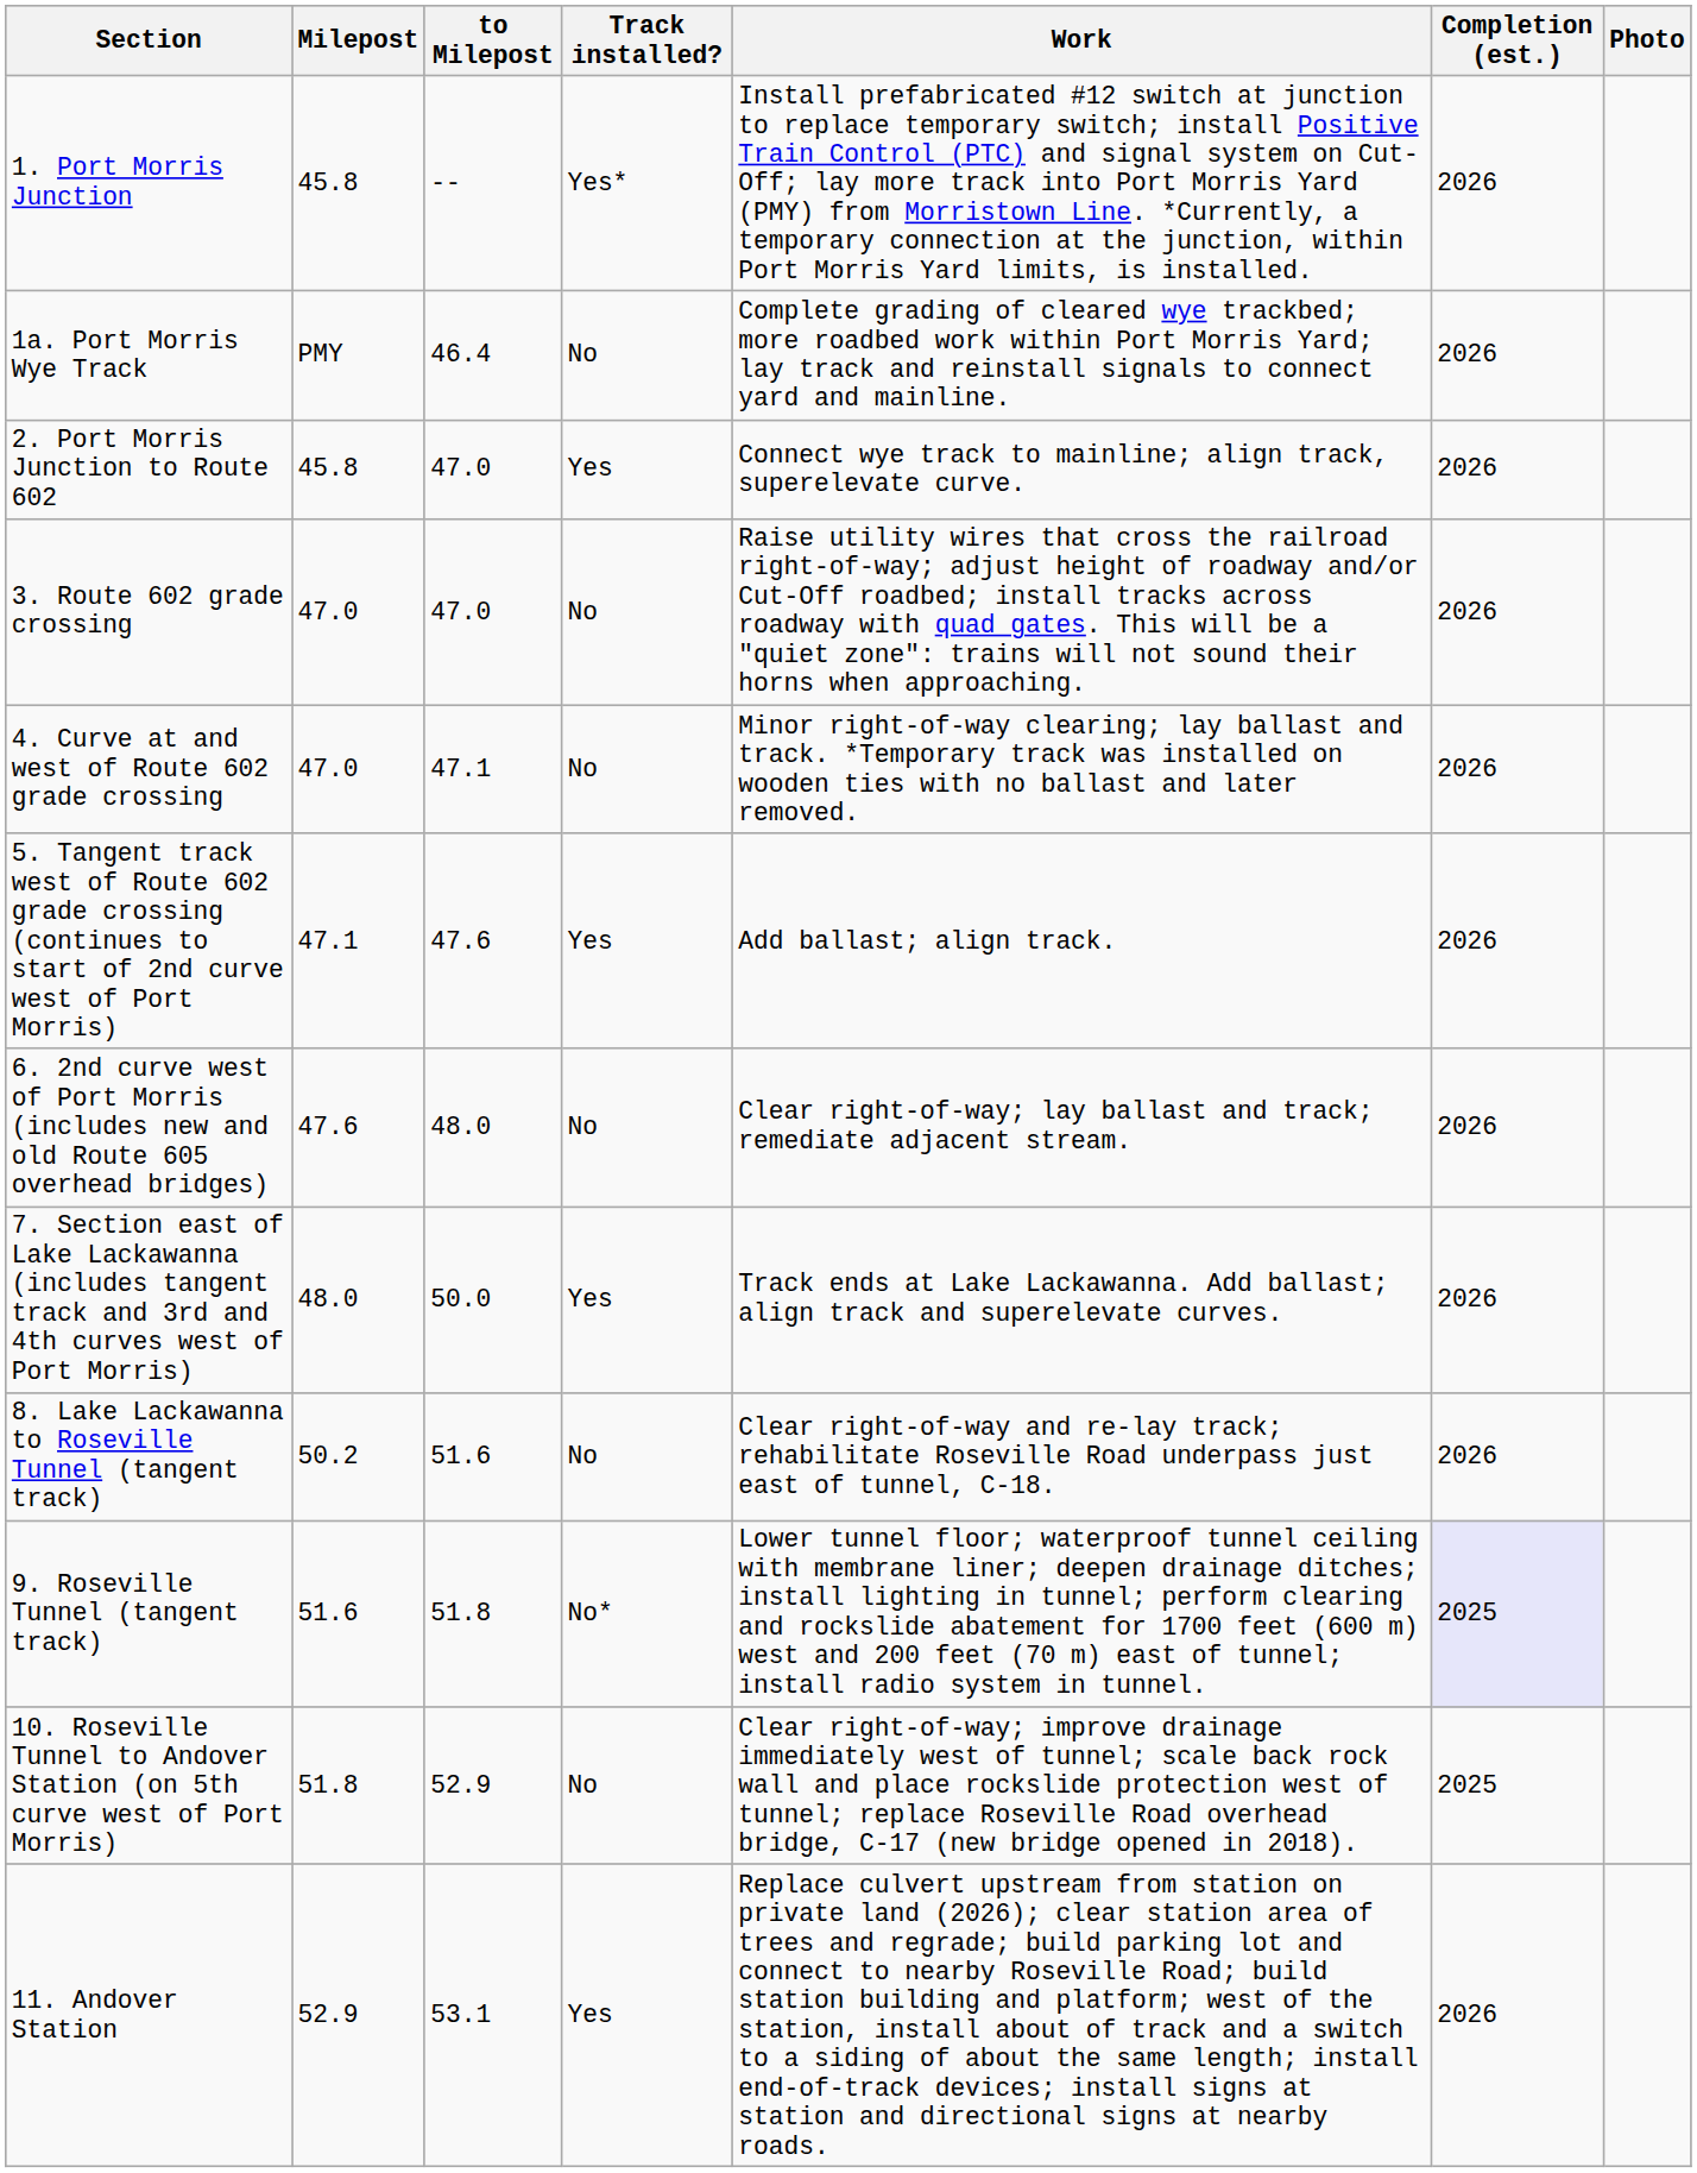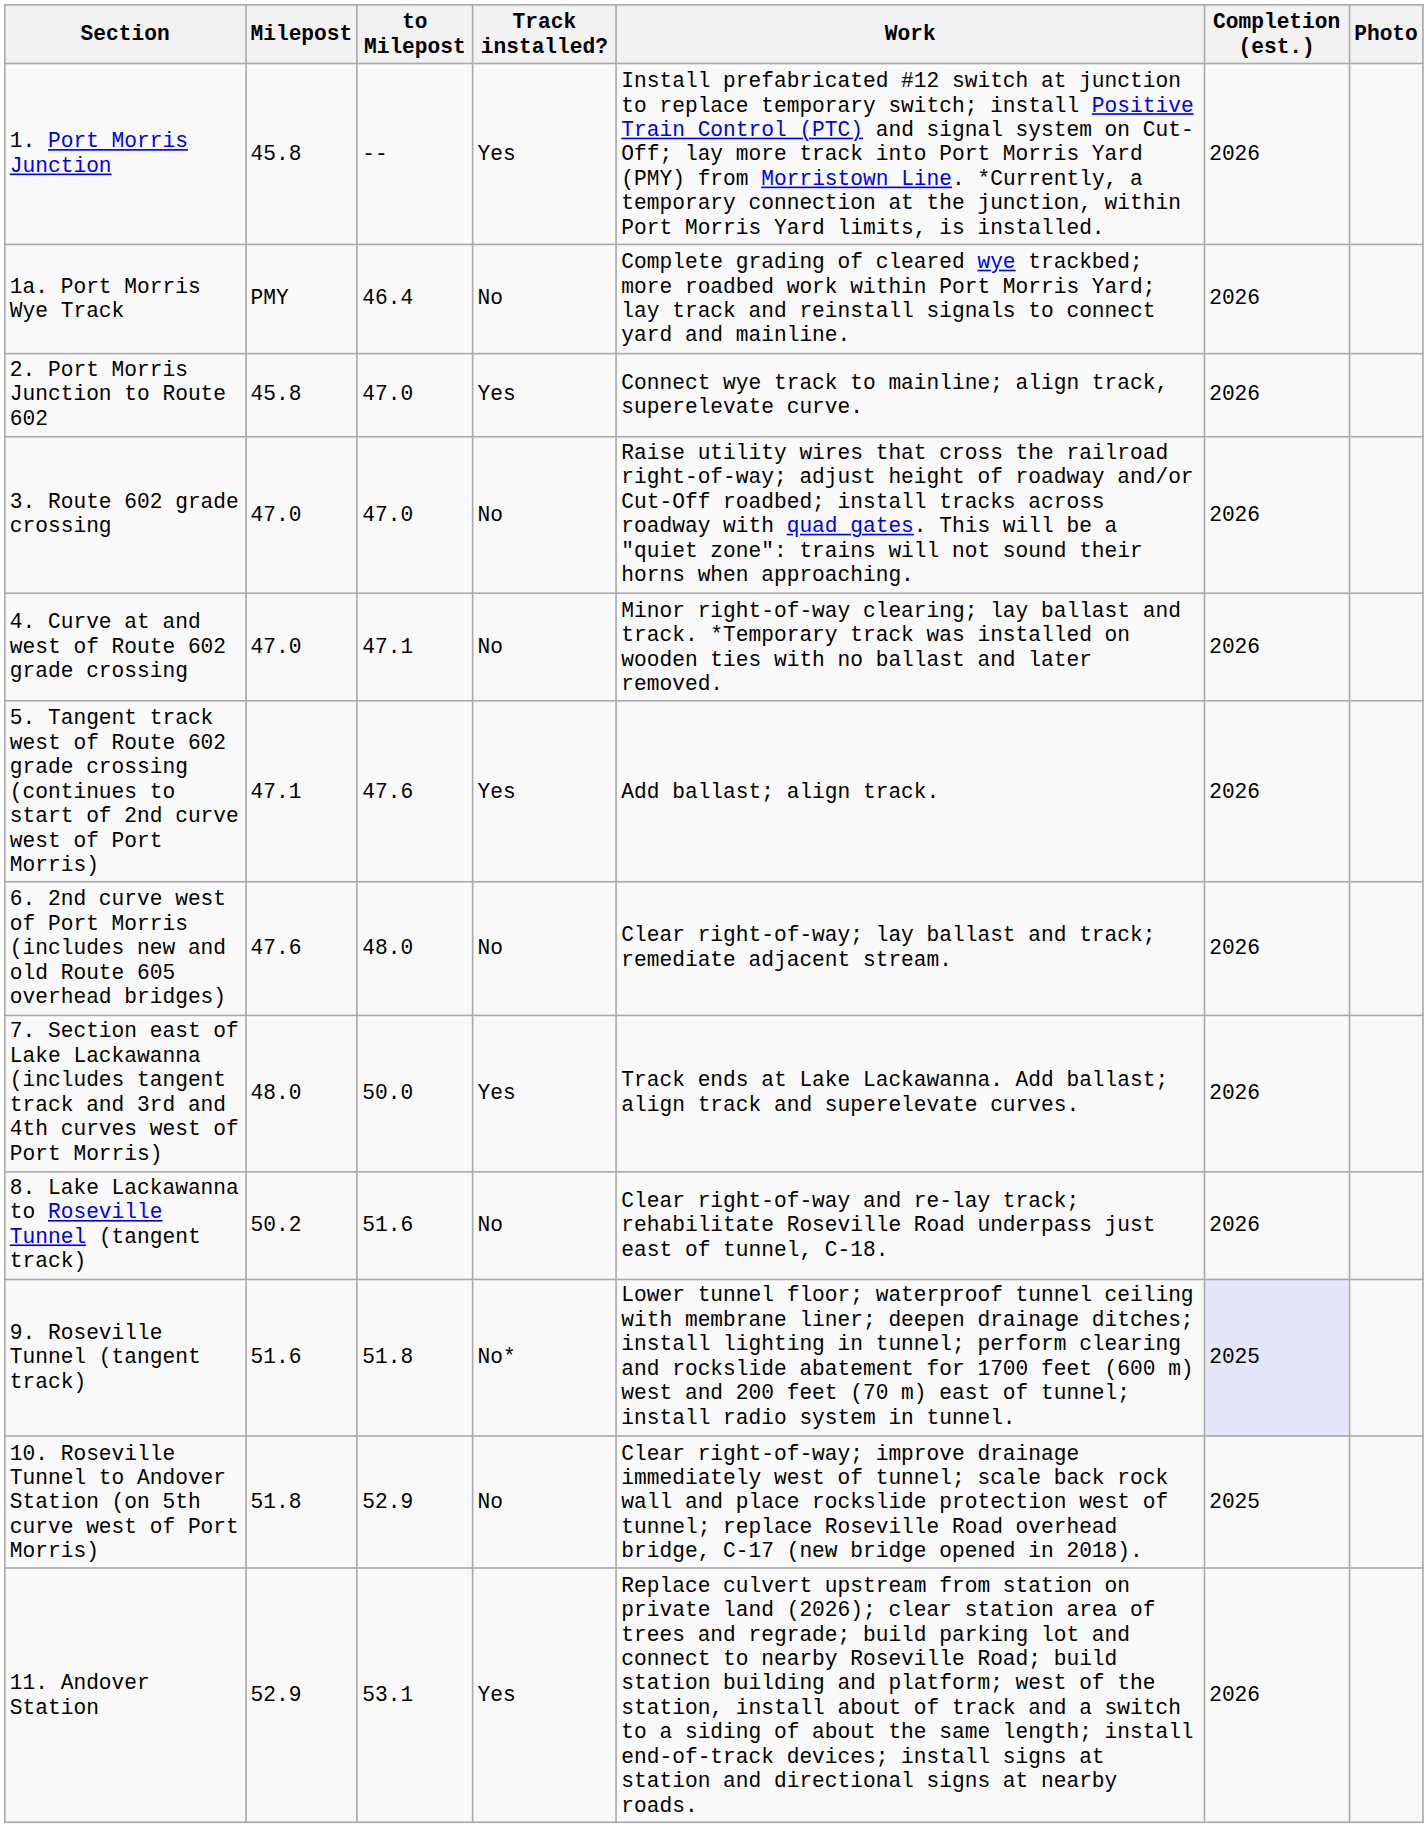 <table class="wikitable">
 <tr>
 <th>Section</th>
 <th>Milepost</th>
 <th>to Milepost</th>
 <th>Track installed?</th>
 <th>Work</th>
 <th>Completion (est.)</th>
 <th>Photo</th>
 </tr>
 <tr>
 <td>1. <a href='#'>Port Morris Junction</a></td>
 <td>45.8</td>
 <td>--</td>
-<td>Yes*</td>
+<td>Yes</td>
 <td>Install prefabricated #12 switch at junction to replace temporary switch; install <a href='#'>Positive Train Control (PTC)</a> and signal system on Cut-Off; lay more track into Port Morris Yard (PMY) from <a href='#'>Morristown Line</a>. *Currently, a temporary connection at the junction, within Port Morris Yard limits, is installed.</td>
 <td>2026</td>
 <td></td>
 </tr>
 <tr>
 <td>1a. Port Morris Wye Track</td>
 <td>PMY</td>
 <td>46.4</td>
 <td>No</td>
 <td>Complete grading of cleared <a href='#'>wye</a> trackbed; more roadbed work within Port Morris Yard; lay track and reinstall signals to connect yard and mainline.</td>
 <td>2026</td>
 <td></td>
 </tr>
 <tr>
 <td>2. Port Morris Junction to Route 602</td>
 <td>45.8</td>
 <td>47.0</td>
 <td>Yes</td>
 <td>Connect wye track to mainline; align track, superelevate curve.</td>
 <td>2026</td>
 <td></td>
 </tr>
 <tr>
 <td>3. Route 602 grade crossing</td>
 <td>47.0</td>
 <td>47.0</td>
 <td>No</td>
 <td>Raise utility wires that cross the railroad right-of-way; adjust height of roadway and/or Cut-Off roadbed; install tracks across roadway with <a href='#'>quad gates</a>. This will be a "quiet zone": trains will not sound their horns when approaching.</td>
 <td>2026</td>
 <td></td>
 </tr>
 <tr>
 <td>4. Curve at and west of Route 602 grade crossing</td>
 <td>47.0</td>
 <td>47.1</td>
 <td>No</td>
 <td>Minor right-of-way clearing; lay ballast and track. *Temporary track was installed on wooden ties with no ballast and later removed.</td>
 <td>2026</td>
 <td></td>
 </tr>
 <tr>
 <td>5. Tangent track west of Route 602 grade crossing (continues to start of 2nd curve west of Port Morris)</td>
 <td>47.1</td>
 <td>47.6</td>
 <td>Yes</td>
 <td>Add ballast; align track.</td>
 <td>2026</td>
 <td></td>
 </tr>
 <tr>
 <td>6. 2nd curve west of Port Morris (includes new and old Route 605 overhead bridges)</td>
 <td>47.6</td>
 <td>48.0</td>
 <td>No</td>
 <td>Clear right-of-way; lay ballast and track; remediate adjacent stream.</td>
 <td>2026</td>
 <td></td>
 </tr>
 <tr>
 <td>7. Section east of Lake Lackawanna (includes tangent track and 3rd and 4th curves west of Port Morris)</td>
 <td>48.0</td>
 <td>50.0</td>
 <td>Yes</td>
 <td>Track ends at Lake Lackawanna. Add ballast; align track and superelevate curves.</td>
 <td>2026</td>
 <td></td>
 </tr>
 <tr>
 <td>8. Lake Lackawanna to <a href='#'>Roseville Tunnel</a> (tangent track)</td>
 <td>50.2</td>
 <td>51.6</td>
 <td>No</td>
 <td>Clear right-of-way and re-lay track; rehabilitate Roseville Road underpass just east of tunnel, C-18.</td>
 <td>2026</td>
 <td></td>
 </tr>
 <tr>
 <td>9. Roseville Tunnel (tangent track)</td>
 <td>51.6</td>
 <td>51.8</td>
 <td>No*</td>
 <td>Lower tunnel floor; waterproof tunnel ceiling with membrane liner; deepen drainage ditches; install lighting in tunnel; perform clearing and rockslide abatement for 1700 feet (600 m) west and 200 feet (70 m) east of tunnel; install radio system in tunnel.</td>
 <td style="background: lavender;">2025</td>
 <td></td>
 </tr>
 <tr>
 <td>10. Roseville Tunnel to Andover Station (on 5th curve west of Port Morris)</td>
 <td>51.8</td>
 <td>52.9</td>
 <td>No</td>
 <td>Clear right-of-way; improve drainage immediately west of tunnel; scale back rock wall and place rockslide protection west of tunnel; replace Roseville Road overhead bridge, C-17 (new bridge opened in 2018).</td>
 <td>2025</td>
 <td></td>
 </tr>
 <tr>
 <td>11. Andover Station</td>
 <td>52.9</td>
 <td>53.1</td>
 <td>Yes</td>
 <td>Replace culvert  upstream from station on private land (2026); clear station area of trees and regrade; build parking lot and connect to nearby Roseville Road; build station building and platform; west of the station, install about  of track and a switch to a siding of about the same length; install end-of-track devices; install signs at station and directional signs at nearby roads.</td>
 <td>2026</td>
 <td></td>
 </tr>
 </table>
